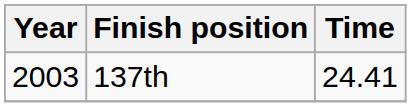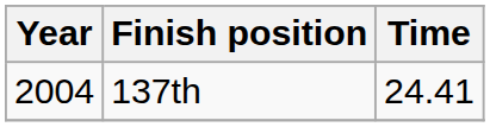 <table class="wikitable">
 <tr>
 <th>Year</th>
 <th>Finish position</th>
 <th>Time</th>
 </tr>
 <tr>
-<td>2003</td>
+<td>2004</td>
 <td>137th</td>
 <td>24.41</td>
 </tr>
 <tr>
 </tr>
 </table>
